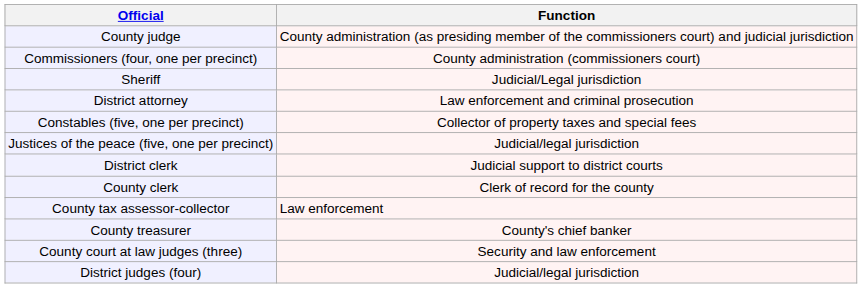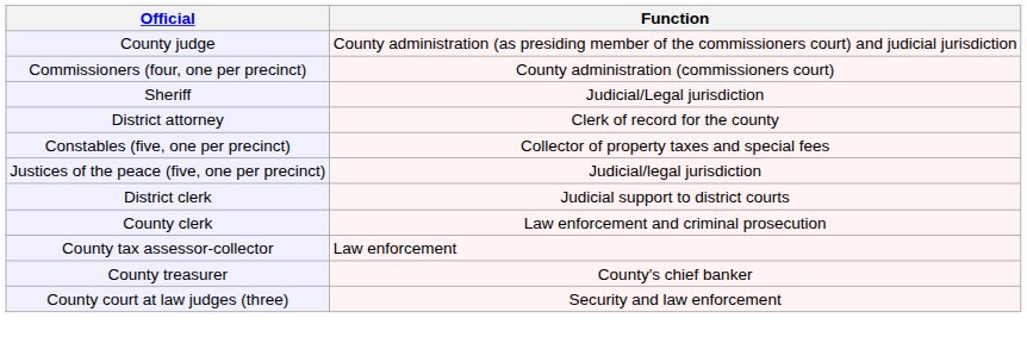 <table class="wikitable"  style="margin:auto; font-size:95%;">
 <tr style="background:lightgrey;">
 <th><a href='#'>Official</a></th>
 <th>Function</th>
 </tr>
 <tr style="text-align:center;">
 <td style="background:#f0f0ff;">County judge</td>
 <td style="background:#fff3f3;">County administration (as presiding member of the commissioners court) and judicial jurisdiction</td>
 </tr>
 <tr style="text-align:center;">
 <td style="background:#f0f0ff;">Commissioners (four, one per precinct)</td>
 <td style="background:#fff3f3;">County administration (commissioners court)</td>
 </tr>
 <tr style="text-align:center;">
 <td style="background:#f0f0ff;">Sheriff</td>
 <td style="background:#fff3f3;">Judicial/Legal jurisdiction</td>
 </tr>
 <tr style="text-align:center;">
 <td style="background:#f0f0ff;">District attorney</td>
-<td style="background:#fff3f3;">Law enforcement and criminal prosecution</td>
+<td style="background:#fff3f3;">Clerk of record for the county</td>
 </tr>
 <tr style="text-align:center;">
 <td style="background:#f0f0ff;">Constables (five, one per precinct)</td>
 <td style="text-align:center; background:#fff3f3;">Collector of property taxes and special fees</td>
 </tr>
 <tr style="text-align:center;">
 <td style="background:#f0f0ff;">Justices of the peace (five, one per precinct)</td>
 <td style="background:#fff3f3;">Judicial/legal jurisdiction</td>
 </tr>
 <tr style="text-align:center;">
 <td style="background:#f0f0ff;">District clerk</td>
 <td style="background:#fff3f3;">Judicial support to district courts</td>
 </tr>
 <tr style="text-align:center;">
 <td style="background:#f0f0ff;">County clerk</td>
-<td style="background:#fff3f3;">Clerk of record for the county</td>
+<td style="background:#fff3f3;">Law enforcement and criminal prosecution</td>
 </tr>
 <tr>
 <td style="text-align:center; background:#f0f0ff;">County tax assessor-collector</td>
 <td style="background:#fff3f3;">Law enforcement</td>
 </tr>
 <tr style="text-align:center;">
 <td style="background:#f0f0ff;">County treasurer</td>
 <td style="background:#fff3f3;">County's chief banker</td>
 </tr>
 <tr style="text-align:center;">
 <td style="background:#f0f0ff;">County court at law judges (three)</td>
 <td style="background:#fff3f3;">Security and law enforcement</td>
 </tr>
-<tr style="text-align:center;">
-<td style="background:#f0f0ff;">District judges (four)</td>
-<td style="background:#fff3f3;">Judicial/legal jurisdiction</td>
-</tr>
 </table>
